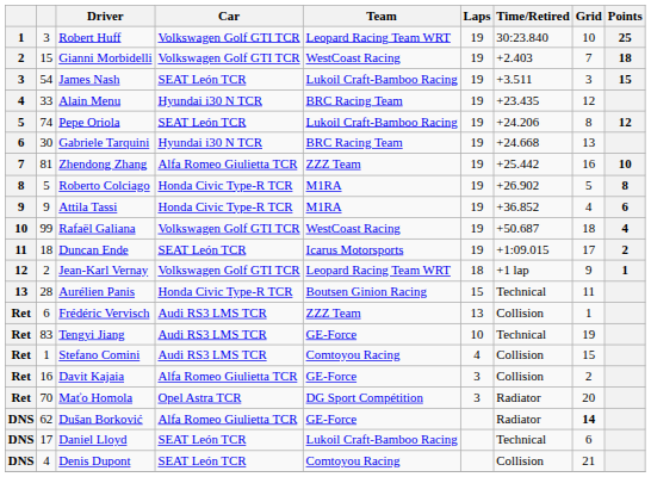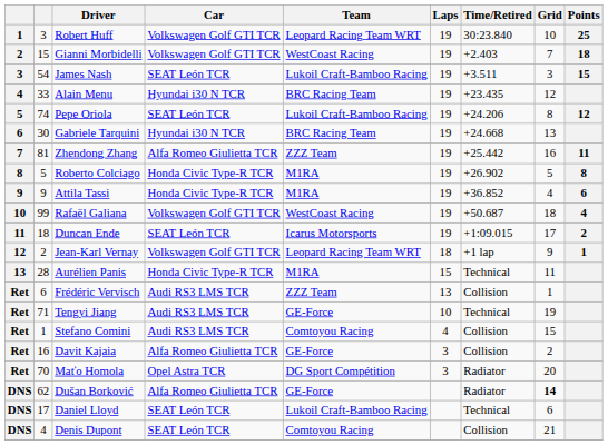 <table class="wikitable sortable" style="font-size:95%">
 <tr>
 <th></th>
 <th></th>
 <th>Driver</th>
 <th>Car</th>
 <th>Team</th>
 <th>Laps</th>
 <th>Time/Retired</th>
 <th>Grid</th>
 <th>Points</th>
 </tr>
 <tr>
 <th>1</th>
 <td align=center>3</td>
 <td> <a href='#'>Robert Huff</a></td>
 <td><a href='#'>Volkswagen Golf GTI TCR</a></td>
 <td> <a href='#'>Leopard Racing Team WRT</a></td>
 <td align=center>19</td>
 <td>30:23.840</td>
 <td align=center>10</td>
 <th>25</th>
 </tr>
 <tr>
 <th>2</th>
 <td align=center>15</td>
 <td> <a href='#'>Gianni Morbidelli</a></td>
 <td><a href='#'>Volkswagen Golf GTI TCR</a></td>
 <td> <a href='#'>WestCoast Racing</a></td>
 <td align=center>19</td>
 <td>+2.403</td>
 <td align=center>7</td>
 <th>18</th>
 </tr>
 <tr>
 <th>3</th>
 <td align=center>54</td>
 <td> <a href='#'>James Nash</a></td>
 <td><a href='#'>SEAT León TCR</a></td>
 <td> <a href='#'>Lukoil Craft-Bamboo Racing</a></td>
 <td align=center>19</td>
 <td>+3.511</td>
 <td align=center>3</td>
 <th>15</th>
 </tr>
 <tr>
 <th>4</th>
 <td align=center>33</td>
 <td> <a href='#'>Alain Menu</a></td>
 <td><a href='#'>Hyundai i30 N TCR</a></td>
 <td> <a href='#'>BRC Racing Team</a></td>
 <td align=center>19</td>
 <td>+23.435</td>
 <td align=center>12</td>
 <th></th>
 </tr>
 <tr>
 <th>5</th>
 <td align=center>74</td>
 <td> <a href='#'>Pepe Oriola</a></td>
 <td><a href='#'>SEAT León TCR</a></td>
 <td> <a href='#'>Lukoil Craft-Bamboo Racing</a></td>
 <td align=center>19</td>
 <td>+24.206</td>
 <td align=center>8</td>
 <th>12</th>
 </tr>
 <tr>
 <th>6</th>
 <td align=center>30</td>
 <td> <a href='#'>Gabriele Tarquini</a></td>
 <td><a href='#'>Hyundai i30 N TCR</a></td>
 <td> <a href='#'>BRC Racing Team</a></td>
 <td align=center>19</td>
 <td>+24.668</td>
 <td align=center>13</td>
 <th></th>
 </tr>
 <tr>
 <th>7</th>
 <td align=center>81</td>
 <td> <a href='#'>Zhendong Zhang</a></td>
 <td><a href='#'>Alfa Romeo Giulietta TCR</a></td>
 <td> <a href='#'>ZZZ Team</a></td>
 <td align=center>19</td>
 <td>+25.442</td>
 <td align=center>16</td>
-<th>10</th>
+<th>11</th>
 </tr>
 <tr>
 <th>8</th>
 <td align=center>5</td>
 <td> <a href='#'>Roberto Colciago</a></td>
 <td><a href='#'>Honda Civic Type-R TCR</a></td>
 <td> <a href='#'>M1RA</a></td>
 <td align=center>19</td>
 <td>+26.902</td>
 <td align=center>5</td>
 <th>8</th>
 </tr>
 <tr>
 <th>9</th>
 <td align=center>9</td>
 <td> <a href='#'>Attila Tassi</a></td>
 <td><a href='#'>Honda Civic Type-R TCR</a></td>
 <td> <a href='#'>M1RA</a></td>
 <td align=center>19</td>
 <td>+36.852</td>
 <td align=center>4</td>
 <th>6</th>
 </tr>
 <tr>
 <th>10</th>
 <td align=center>99</td>
 <td> <a href='#'>Rafaël Galiana</a></td>
 <td><a href='#'>Volkswagen Golf GTI TCR</a></td>
 <td> <a href='#'>WestCoast Racing</a></td>
 <td align=center>19</td>
 <td>+50.687</td>
 <td align=center>18</td>
 <th>4</th>
 </tr>
 <tr>
 <th>11</th>
 <td align=center>18</td>
 <td> <a href='#'>Duncan Ende</a></td>
 <td><a href='#'>SEAT León TCR</a></td>
 <td> <a href='#'>Icarus Motorsports</a></td>
 <td align=center>19</td>
 <td>+1:09.015</td>
 <td align=center>17</td>
 <th>2</th>
 </tr>
 <tr>
 <th>12</th>
 <td align=center>2</td>
 <td> <a href='#'>Jean-Karl Vernay</a></td>
 <td><a href='#'>Volkswagen Golf GTI TCR</a></td>
 <td> <a href='#'>Leopard Racing Team WRT</a></td>
 <td align=center>18</td>
 <td>+1 lap</td>
 <td align=center>9</td>
 <th>1</th>
 </tr>
 <tr>
 <th>13</th>
 <td align=center>28</td>
 <td> <a href='#'>Aurélien Panis</a></td>
 <td><a href='#'>Honda Civic Type-R TCR</a></td>
-<td> <a href='#'>Boutsen Ginion Racing</a></td>
+<td> <a href='#'>M1RA</a></td>
 <td align=center>15</td>
 <td>Technical</td>
 <td align=center>11</td>
 <th></th>
 </tr>
 <tr>
 <th>Ret</th>
 <td align=center>6</td>
 <td> <a href='#'>Frédéric Vervisch</a></td>
 <td><a href='#'>Audi RS3 LMS TCR</a></td>
 <td> <a href='#'>ZZZ Team</a></td>
 <td align=center>13</td>
 <td>Collision</td>
 <td align=center>1</td>
 <th></th>
 </tr>
 <tr>
 <th>Ret</th>
-<td align=center>83</td>
+<td align=center>71</td>
 <td> <a href='#'>Tengyi Jiang</a></td>
 <td><a href='#'>Audi RS3 LMS TCR</a></td>
 <td> <a href='#'>GE-Force</a></td>
 <td align=center>10</td>
 <td>Technical</td>
 <td align=center>19</td>
 <th></th>
 </tr>
 <tr>
 <th>Ret</th>
 <td align=center>1</td>
 <td> <a href='#'>Stefano Comini</a></td>
 <td><a href='#'>Audi RS3 LMS TCR</a></td>
 <td> <a href='#'>Comtoyou Racing</a></td>
 <td align=center>4</td>
 <td>Collision</td>
 <td align=center>15</td>
 <th></th>
 </tr>
 <tr>
 <th>Ret</th>
 <td align=center>16</td>
 <td> <a href='#'>Davit Kajaia</a></td>
 <td><a href='#'>Alfa Romeo Giulietta TCR</a></td>
 <td> <a href='#'>GE-Force</a></td>
 <td align=center>3</td>
 <td>Collision</td>
 <td align=center>2</td>
 <th></th>
 </tr>
 <tr>
 <th>Ret</th>
 <td align=center>70</td>
 <td> <a href='#'>Maťo Homola</a></td>
 <td><a href='#'>Opel Astra TCR</a></td>
 <td> <a href='#'>DG Sport Compétition</a></td>
 <td align=center>3</td>
 <td>Radiator</td>
 <td align=center>20</td>
 <th></th>
 </tr>
 <tr>
 <th>DNS</th>
 <td align=center>62</td>
 <td> <a href='#'>Dušan Borković</a></td>
 <td><a href='#'>Alfa Romeo Giulietta TCR</a></td>
 <td> <a href='#'>GE-Force</a></td>
 <td align=center></td>
 <td>Radiator</td>
 <td align=center><strong>14</strong></td>
 <th></th>
 </tr>
 <tr>
 <th>DNS</th>
 <td align=center>17</td>
 <td> <a href='#'>Daniel Lloyd</a></td>
 <td><a href='#'>SEAT León TCR</a></td>
 <td> <a href='#'>Lukoil Craft-Bamboo Racing</a></td>
 <td align=center></td>
 <td>Technical</td>
 <td align=center>6</td>
 <th></th>
 </tr>
 <tr>
 <th>DNS</th>
 <td align=center>4</td>
 <td> <a href='#'>Denis Dupont</a></td>
 <td><a href='#'>SEAT León TCR</a></td>
 <td> <a href='#'>Comtoyou Racing</a></td>
 <td align=center></td>
 <td>Collision</td>
 <td align=center>21</td>
 <th></th>
 </tr>
 <tr>
 </tr>
 </table>
